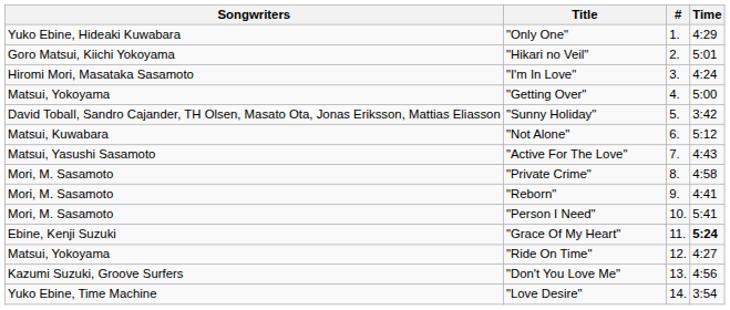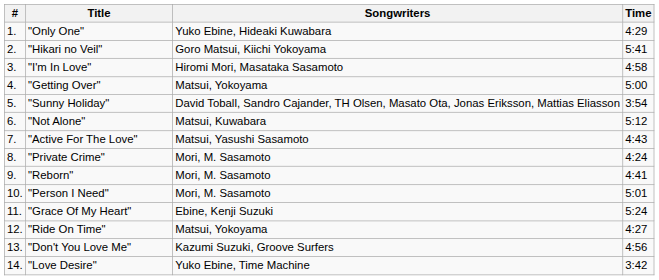 <table class="wikitable">
 <tr>
+<th>#</th>
+<th width="200px">Title</th>
 <th>Songwriters</th>
-<th width="200px">Title</th>
-<th>#</th>
 <th>Time</th>
 </tr>
 <tr>
+<td>1.</td>
+<td>"Only One"</td>
 <td>Yuko Ebine, Hideaki Kuwabara</td>
-<td>"Only One"</td>
-<td>1.</td>
 <td>4:29</td>
 </tr>
 <tr>
+<td>2.</td>
+<td>"Hikari no Veil"</td>
 <td>Goro Matsui, Kiichi Yokoyama</td>
-<td>"Hikari no Veil"</td>
-<td>2.</td>
+<td>5:41</td>
+</tr>
+<tr>
+<td>3.</td>
+<td>"I'm In Love"</td>
+<td>Hiromi Mori, Masataka Sasamoto</td>
+<td>4:58</td>
+</tr>
+<tr>
+<td>4.</td>
+<td>"Getting Over"</td>
+<td>Matsui, Yokoyama</td>
+<td>5:00</td>
+</tr>
+<tr>
+<td>5.</td>
+<td>"Sunny Holiday"</td>
+<td>David Toball, Sandro Cajander, TH Olsen, Masato Ota, Jonas Eriksson, Mattias Eliasson</td>
+<td>3:54</td>
+</tr>
+<tr>
+<td>6.</td>
+<td>"Not Alone"</td>
+<td>Matsui, Kuwabara</td>
+<td>5:12</td>
+</tr>
+<tr>
+<td>7.</td>
+<td>"Active For The Love"</td>
+<td>Matsui, Yasushi Sasamoto</td>
+<td>4:43</td>
+</tr>
+<tr>
+<td>8.</td>
+<td>"Private Crime"</td>
+<td>Mori, M. Sasamoto</td>
+<td>4:24</td>
+</tr>
+<tr>
+<td>9.</td>
+<td>"Reborn"</td>
+<td>Mori, M. Sasamoto</td>
+<td>4:41</td>
+</tr>
+<tr>
+<td>10.</td>
+<td>"Person I Need"</td>
+<td>Mori, M. Sasamoto</td>
 <td>5:01</td>
 </tr>
 <tr>
-<td>Hiromi Mori, Masataka Sasamoto</td>
-<td>"I'm In Love"</td>
-<td>3.</td>
-<td>4:24</td>
+<td>11.</td>
+<td>"Grace Of My Heart"</td>
+<td>Ebine, Kenji Suzuki</td>
+<td>5:24</td>
 </tr>
 <tr>
+<td>12.</td>
+<td>"Ride On Time"</td>
 <td>Matsui, Yokoyama</td>
-<td>"Getting Over"</td>
-<td>4.</td>
-<td>5:00</td>
-</tr>
-<tr>
-<td>David Toball, Sandro Cajander, TH Olsen, Masato Ota, Jonas Eriksson, Mattias Eliasson</td>
-<td>"Sunny Holiday"</td>
-<td>5.</td>
-<td>3:42</td>
-</tr>
-<tr>
-<td>Matsui, Kuwabara</td>
-<td>"Not Alone"</td>
-<td>6.</td>
-<td>5:12</td>
-</tr>
-<tr>
-<td>Matsui, Yasushi Sasamoto</td>
-<td>"Active For The Love"</td>
-<td>7.</td>
-<td>4:43</td>
-</tr>
-<tr>
-<td>Mori, M. Sasamoto</td>
-<td>"Private Crime"</td>
-<td>8.</td>
-<td>4:58</td>
-</tr>
-<tr>
-<td>Mori, M. Sasamoto</td>
-<td>"Reborn"</td>
-<td>9.</td>
-<td>4:41</td>
-</tr>
-<tr>
-<td>Mori, M. Sasamoto</td>
-<td>"Person I Need"</td>
-<td>10.</td>
-<td>5:41</td>
-</tr>
-<tr>
-<td>Ebine, Kenji Suzuki</td>
-<td>"Grace Of My Heart"</td>
-<td>11.</td>
-<td><strong>5:24</strong></td>
-</tr>
-<tr>
-<td>Matsui, Yokoyama</td>
-<td>"Ride On Time"</td>
-<td>12.</td>
 <td>4:27</td>
 </tr>
 <tr>
+<td>13.</td>
+<td>"Don't You Love Me"</td>
 <td>Kazumi Suzuki, Groove Surfers</td>
-<td>"Don't You Love Me"</td>
-<td>13.</td>
 <td>4:56</td>
 </tr>
 <tr>
+<td>14.</td>
+<td>"Love Desire"</td>
 <td>Yuko Ebine, Time Machine</td>
-<td>"Love Desire"</td>
-<td>14.</td>
-<td>3:54</td>
+<td>3:42</td>
 </tr>
 </table>
